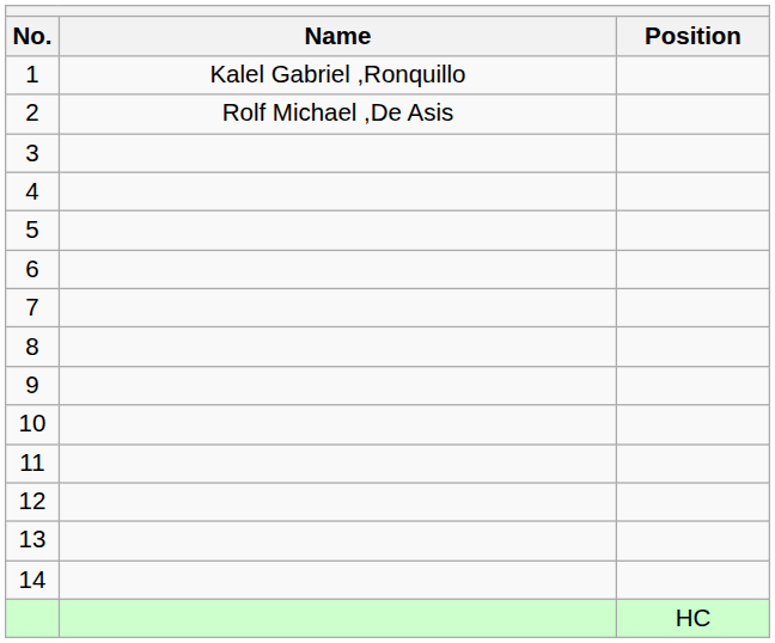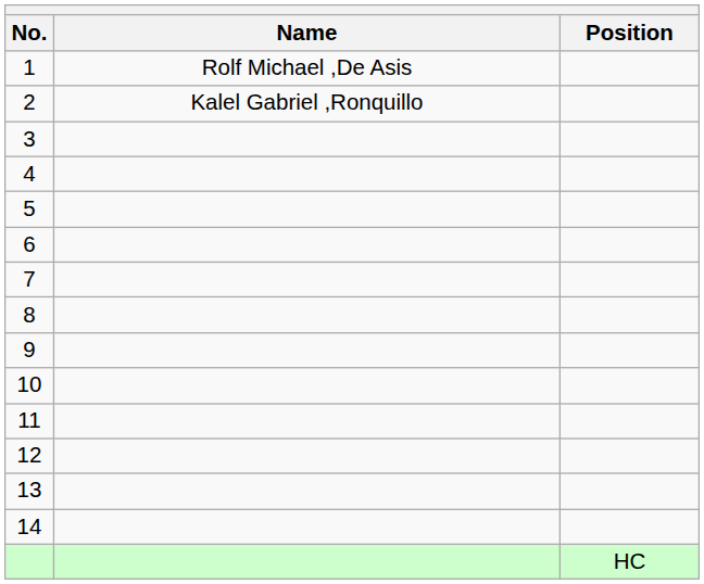 <table class="wikitable mw-collapsible mw-collapsed" style="text-align:center; width:500px; border:none">
 <tr>
 <th style="text-align:center" colspan="3"></th>
 </tr>
 <tr>
 <th style="width:7%">No.</th>
 <th>Name</th>
 <th style="width:20%">Position</th>
 </tr>
 <tr>
 <td>1</td>
-<td>Kalel Gabriel ,Ronquillo</td>
+<td>Rolf Michael ,De Asis</td>
 <td></td>
 </tr>
 <tr>
 <td>2</td>
-<td>Rolf Michael ,De Asis</td>
+<td>Kalel Gabriel ,Ronquillo</td>
 <td></td>
 </tr>
 <tr>
 <td>3</td>
 <td></td>
 <td></td>
 </tr>
 <tr>
 <td>4</td>
 <td></td>
 <td></td>
 </tr>
 <tr>
 <td>5</td>
 <td></td>
 <td></td>
 </tr>
 <tr>
 <td>6</td>
 <td></td>
 <td></td>
 </tr>
 <tr>
 <td>7</td>
 <td></td>
 <td></td>
 </tr>
 <tr>
 <td>8</td>
 <td></td>
 <td></td>
 </tr>
 <tr>
 <td>9</td>
 <td></td>
 <td></td>
 </tr>
 <tr>
 <td>10</td>
 <td></td>
 <td></td>
 </tr>
 <tr>
 <td>11</td>
 <td></td>
 <td></td>
 </tr>
 <tr>
 <td>12</td>
 <td></td>
 <td></td>
 </tr>
 <tr>
 <td>13</td>
 <td></td>
 <td></td>
 </tr>
 <tr>
 <td>14</td>
 <td></td>
 <td></td>
 </tr>
 <tr bgcolor=#CCFFCC>
 <td></td>
 <td></td>
 <td>HC</td>
 </tr>
 </table>
